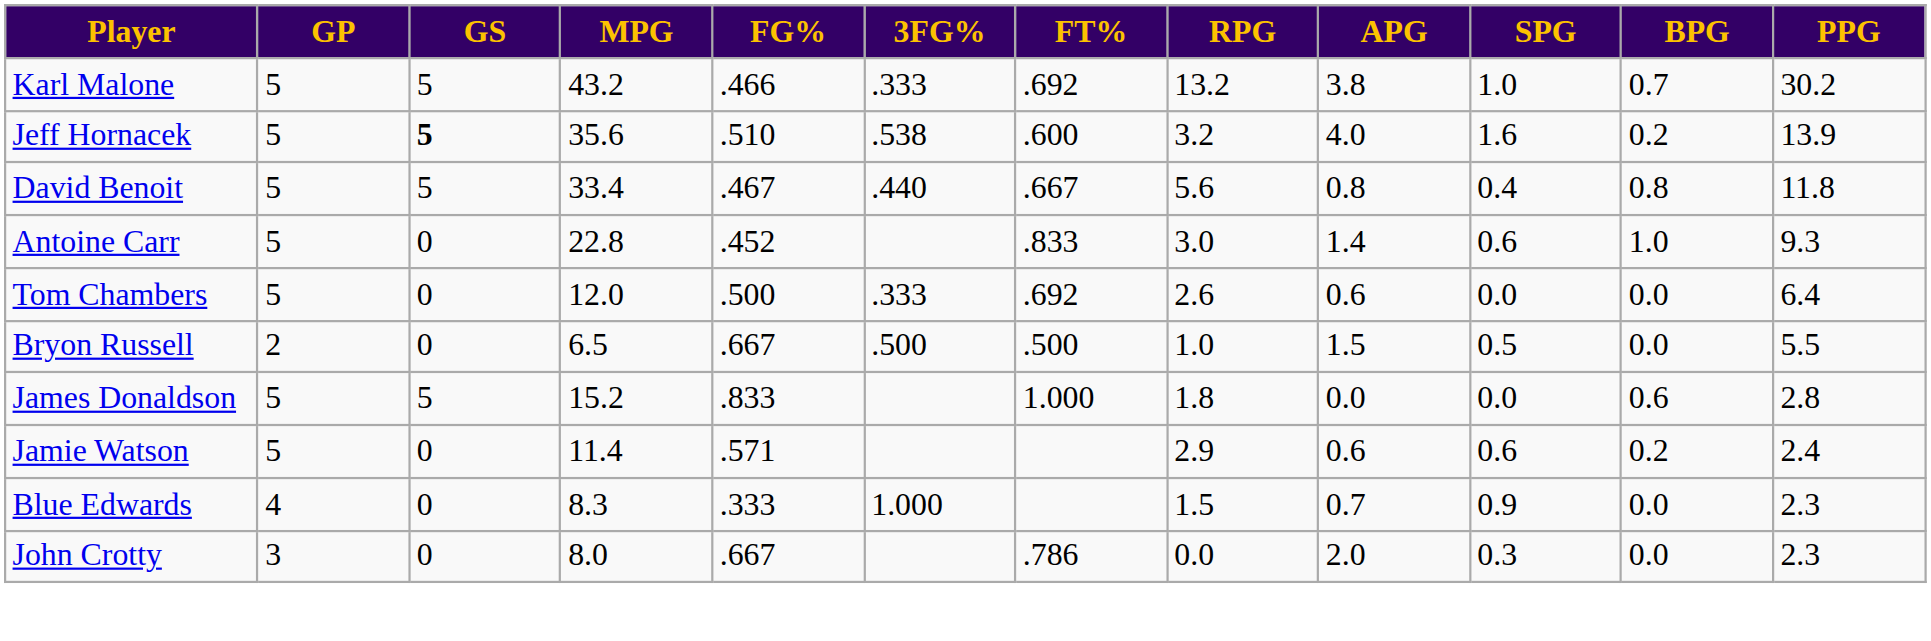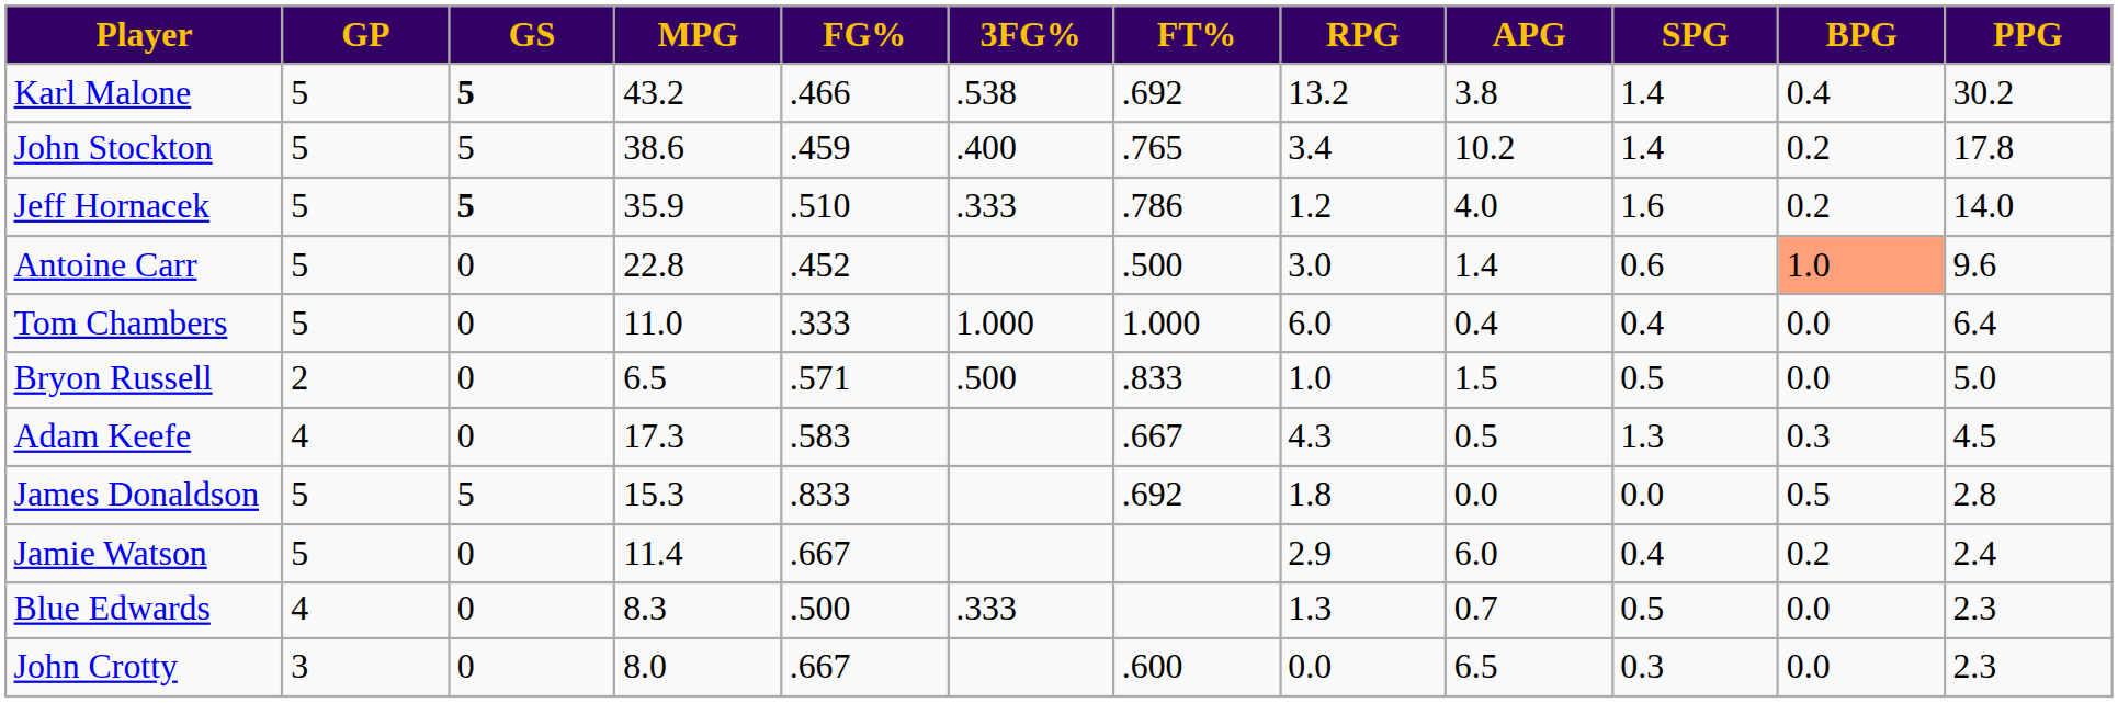 <table class="wikitable sortable" style="font-size: 90%">
 <tr>
 <th style="background:#306; color:#FCC200" width="10%">Player</th>
 <th style="background:#306; color:#FCC200" width="6%">GP</th>
 <th style="background:#306; color:#FCC200" width="6%">GS</th>
 <th style="background:#306; color:#FCC200" width="6%">MPG</th>
 <th style="background:#306; color:#FCC200" width="6%">FG%</th>
 <th style="background:#306; color:#FCC200" width="6%">3FG%</th>
 <th style="background:#306; color:#FCC200" width="6%">FT%</th>
 <th style="background:#306; color:#FCC200" width="6%">RPG</th>
 <th style="background:#306; color:#FCC200" width="6%">APG</th>
 <th style="background:#306; color:#FCC200" width="6%">SPG</th>
 <th style="background:#306; color:#FCC200" width="6%">BPG</th>
 <th style="background:#306; color:#FCC200" width="6%">PPG</th>
 </tr>
 <tr>
 <td><a href='#'>Karl Malone</a></td>
 <td>5</td>
-<td>5</td>
+<td><strong>5</strong></td>
 <td>43.2</td>
 <td>.466</td>
-<td>.333</td>
+<td>.538</td>
 <td>.692</td>
 <td>13.2</td>
 <td>3.8</td>
-<td>1.0</td>
-<td>0.7</td>
+<td>1.4</td>
+<td>0.4</td>
 <td>30.2</td>
+</tr>
+<tr>
+<td><a href='#'>John Stockton</a></td>
+<td>5</td>
+<td>5</td>
+<td>38.6</td>
+<td>.459</td>
+<td>.400</td>
+<td>.765</td>
+<td>3.4</td>
+<td>10.2</td>
+<td>1.4</td>
+<td>0.2</td>
+<td>17.8</td>
 </tr>
 <tr>
 <td><a href='#'>Jeff Hornacek</a></td>
 <td>5</td>
 <td><strong>5</strong></td>
-<td>35.6</td>
+<td>35.9</td>
 <td>.510</td>
-<td>.538</td>
-<td>.600</td>
-<td>3.2</td>
+<td>.333</td>
+<td>.786</td>
+<td>1.2</td>
 <td>4.0</td>
 <td>1.6</td>
 <td>0.2</td>
-<td>13.9</td>
-</tr>
-<tr>
-<td><a href='#'>David Benoit</a></td>
-<td>5</td>
-<td>5</td>
-<td>33.4</td>
-<td>.467</td>
-<td>.440</td>
-<td>.667</td>
-<td>5.6</td>
-<td>0.8</td>
-<td>0.4</td>
-<td>0.8</td>
-<td>11.8</td>
+<td>14.0</td>
 </tr>
 <tr>
 <td><a href='#'>Antoine Carr</a></td>
 <td>5</td>
 <td>0</td>
 <td>22.8</td>
 <td>.452</td>
 <td></td>
-<td>.833</td>
+<td>.500</td>
 <td>3.0</td>
 <td>1.4</td>
 <td>0.6</td>
-<td>1.0</td>
-<td>9.3</td>
+<td style="background: lightsalmon;">1.0</td>
+<td>9.6</td>
 </tr>
 <tr>
 <td><a href='#'>Tom Chambers</a></td>
 <td>5</td>
 <td>0</td>
-<td>12.0</td>
-<td>.500</td>
+<td>11.0</td>
 <td>.333</td>
-<td>.692</td>
-<td>2.6</td>
-<td>0.6</td>
-<td>0.0</td>
+<td>1.000</td>
+<td>1.000</td>
+<td>6.0</td>
+<td>0.4</td>
+<td>0.4</td>
 <td>0.0</td>
 <td>6.4</td>
 </tr>
 <tr>
 <td><a href='#'>Bryon Russell</a></td>
 <td>2</td>
 <td>0</td>
 <td>6.5</td>
-<td>.667</td>
+<td>.571</td>
 <td>.500</td>
-<td>.500</td>
+<td>.833</td>
 <td>1.0</td>
 <td>1.5</td>
 <td>0.5</td>
 <td>0.0</td>
-<td>5.5</td>
+<td>5.0</td>
+</tr>
+<tr>
+<td><a href='#'>Adam Keefe</a></td>
+<td>4</td>
+<td>0</td>
+<td>17.3</td>
+<td>.583</td>
+<td></td>
+<td>.667</td>
+<td>4.3</td>
+<td>0.5</td>
+<td>1.3</td>
+<td>0.3</td>
+<td>4.5</td>
 </tr>
 <tr>
 <td><a href='#'>James Donaldson</a></td>
 <td>5</td>
 <td>5</td>
-<td>15.2</td>
+<td>15.3</td>
 <td>.833</td>
 <td></td>
-<td>1.000</td>
+<td>.692</td>
 <td>1.8</td>
 <td>0.0</td>
 <td>0.0</td>
-<td>0.6</td>
+<td>0.5</td>
 <td>2.8</td>
 </tr>
 <tr>
 <td><a href='#'>Jamie Watson</a></td>
 <td>5</td>
 <td>0</td>
 <td>11.4</td>
-<td>.571</td>
+<td>.667</td>
 <td></td>
 <td></td>
 <td>2.9</td>
-<td>0.6</td>
-<td>0.6</td>
+<td>6.0</td>
+<td>0.4</td>
 <td>0.2</td>
 <td>2.4</td>
 </tr>
 <tr>
 <td><a href='#'>Blue Edwards</a></td>
 <td>4</td>
 <td>0</td>
 <td>8.3</td>
+<td>.500</td>
 <td>.333</td>
-<td>1.000</td>
 <td></td>
-<td>1.5</td>
+<td>1.3</td>
 <td>0.7</td>
-<td>0.9</td>
+<td>0.5</td>
 <td>0.0</td>
 <td>2.3</td>
 </tr>
 <tr>
 <td><a href='#'>John Crotty</a></td>
 <td>3</td>
 <td>0</td>
 <td>8.0</td>
 <td>.667</td>
 <td></td>
-<td>.786</td>
+<td>.600</td>
 <td>0.0</td>
-<td>2.0</td>
+<td>6.5</td>
 <td>0.3</td>
 <td>0.0</td>
 <td>2.3</td>
 </tr>
 </table>
